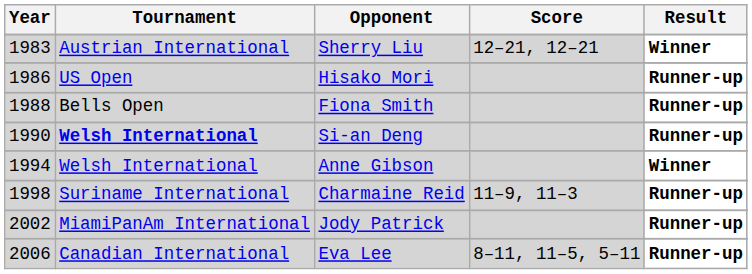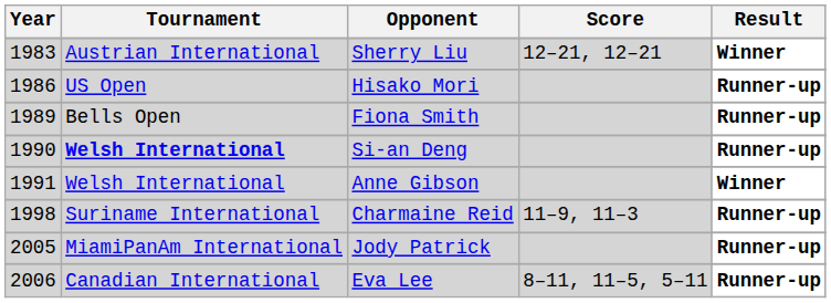 <table class="sortable wikitable" style="font-size: 90%;">
 <tr>
 <th>Year</th>
 <th>Tournament</th>
 <th>Opponent</th>
 <th>Score</th>
 <th>Result</th>
 </tr>
 <tr>
 </tr>
 <tr style="background:#D5D5D5">
 <td align="center">1983</td>
 <td align="left"><a href='#'>Austrian International</a></td>
 <td align="left"> <a href='#'>Sherry Liu</a></td>
 <td align="left">12–21, 12–21</td>
 <td style="text-align:left; background:white"> <strong>Winner</strong></td>
 </tr>
 <tr>
 </tr>
 <tr style="background:#D5D5D5">
 <td align="center">1986</td>
 <td align="left"><a href='#'>US Open</a></td>
 <td align="left"> <a href='#'>Hisako Mori</a></td>
 <td align="left"></td>
 <td style="text-align:left; background:white"> <strong>Runner-up</strong></td>
 </tr>
 <tr>
 </tr>
 <tr style="background:#D5D5D5">
-<td align="center">1988</td>
+<td align="center">1989</td>
 <td align="left">Bells Open</td>
 <td align="left"> <a href='#'>Fiona Smith</a></td>
 <td align="left"></td>
 <td style="text-align:left; background:white"> <strong>Runner-up</strong></td>
 </tr>
 <tr>
 </tr>
 <tr style="background:#D5D5D5">
 <td align="center">1990</td>
 <td align="left"><strong><a href='#'>Welsh International</a></strong></td>
 <td align="left"> <a href='#'>Si-an Deng</a></td>
 <td align="left"></td>
 <td style="text-align:left; background:white"> <strong>Runner-up</strong></td>
 </tr>
 <tr>
 </tr>
 <tr style="background:#D5D5D5">
-<td align="center">1994</td>
+<td align="center">1991</td>
 <td align="left"><a href='#'>Welsh International</a></td>
 <td align="left"> <a href='#'>Anne Gibson</a></td>
 <td align="left"></td>
 <td style="text-align:left; background:white"> <strong>Winner</strong></td>
 </tr>
 <tr>
 </tr>
 <tr style="background:#D5D5D5">
 <td align="center">1998</td>
 <td align="left"><a href='#'>Suriname International</a></td>
 <td align="left"> <a href='#'>Charmaine Reid</a></td>
 <td align="left">11–9, 11–3</td>
 <td style="text-align:left; background:white"> <strong>Runner-up</strong></td>
 </tr>
 <tr>
 </tr>
 <tr style="background:#D5D5D5">
-<td align="center">2002</td>
+<td align="center">2005</td>
 <td align="left"><a href='#'>MiamiPanAm International</a></td>
 <td align="left"> <a href='#'>Jody Patrick</a></td>
 <td align="left"></td>
 <td style="text-align:left; background:white"> <strong>Runner-up</strong></td>
 </tr>
 <tr>
 </tr>
 <tr style="background:#D5D5D5">
 <td align="center">2006</td>
 <td align="left"><a href='#'>Canadian International</a></td>
 <td align="left"> <a href='#'>Eva Lee</a></td>
 <td align="left">8–11, 11–5, 5–11</td>
 <td style="text-align:left; background:white"> <strong>Runner-up</strong></td>
 </tr>
 </table>
